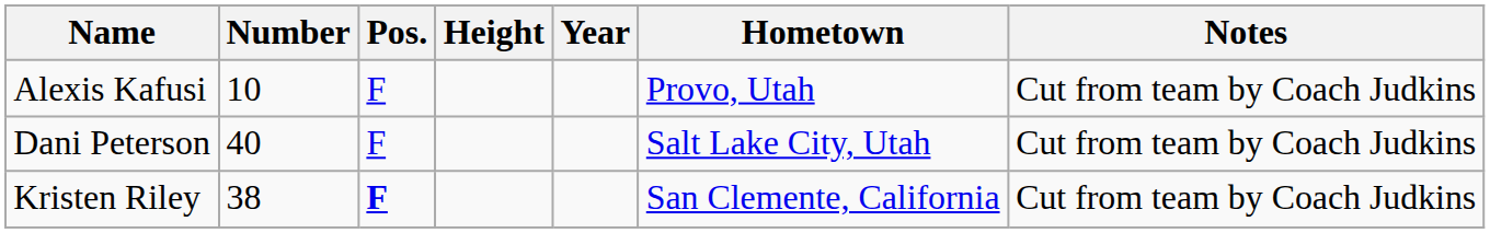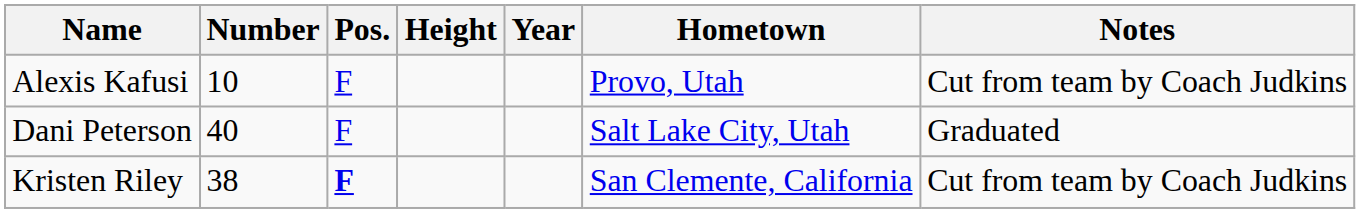 <table class="wikitable sortable" border="1">
 <tr>
 <th>Name</th>
 <th>Number</th>
 <th>Pos.</th>
 <th>Height</th>
 <th>Year</th>
 <th>Hometown</th>
 <th class="unsortable">Notes</th>
 </tr>
 <tr>
 <td>Alexis Kafusi</td>
 <td>10</td>
 <td><a href='#'>F</a></td>
 <td></td>
 <td></td>
 <td><a href='#'>Provo, Utah</a></td>
 <td>Cut from team by Coach Judkins </td>
 </tr>
 <tr>
 <td>Dani Peterson</td>
 <td>40</td>
 <td><a href='#'>F</a></td>
 <td></td>
 <td></td>
 <td><a href='#'>Salt Lake City, Utah</a></td>
-<td>Cut from team by Coach Judkins </td>
+<td>Graduated</td>
 </tr>
 <tr>
 <td>Kristen Riley</td>
 <td>38</td>
 <td><strong><a href='#'>F</a></strong></td>
 <td></td>
 <td></td>
 <td><a href='#'>San Clemente, California</a></td>
 <td>Cut from team by Coach Judkins </td>
 </tr>
 </table>
